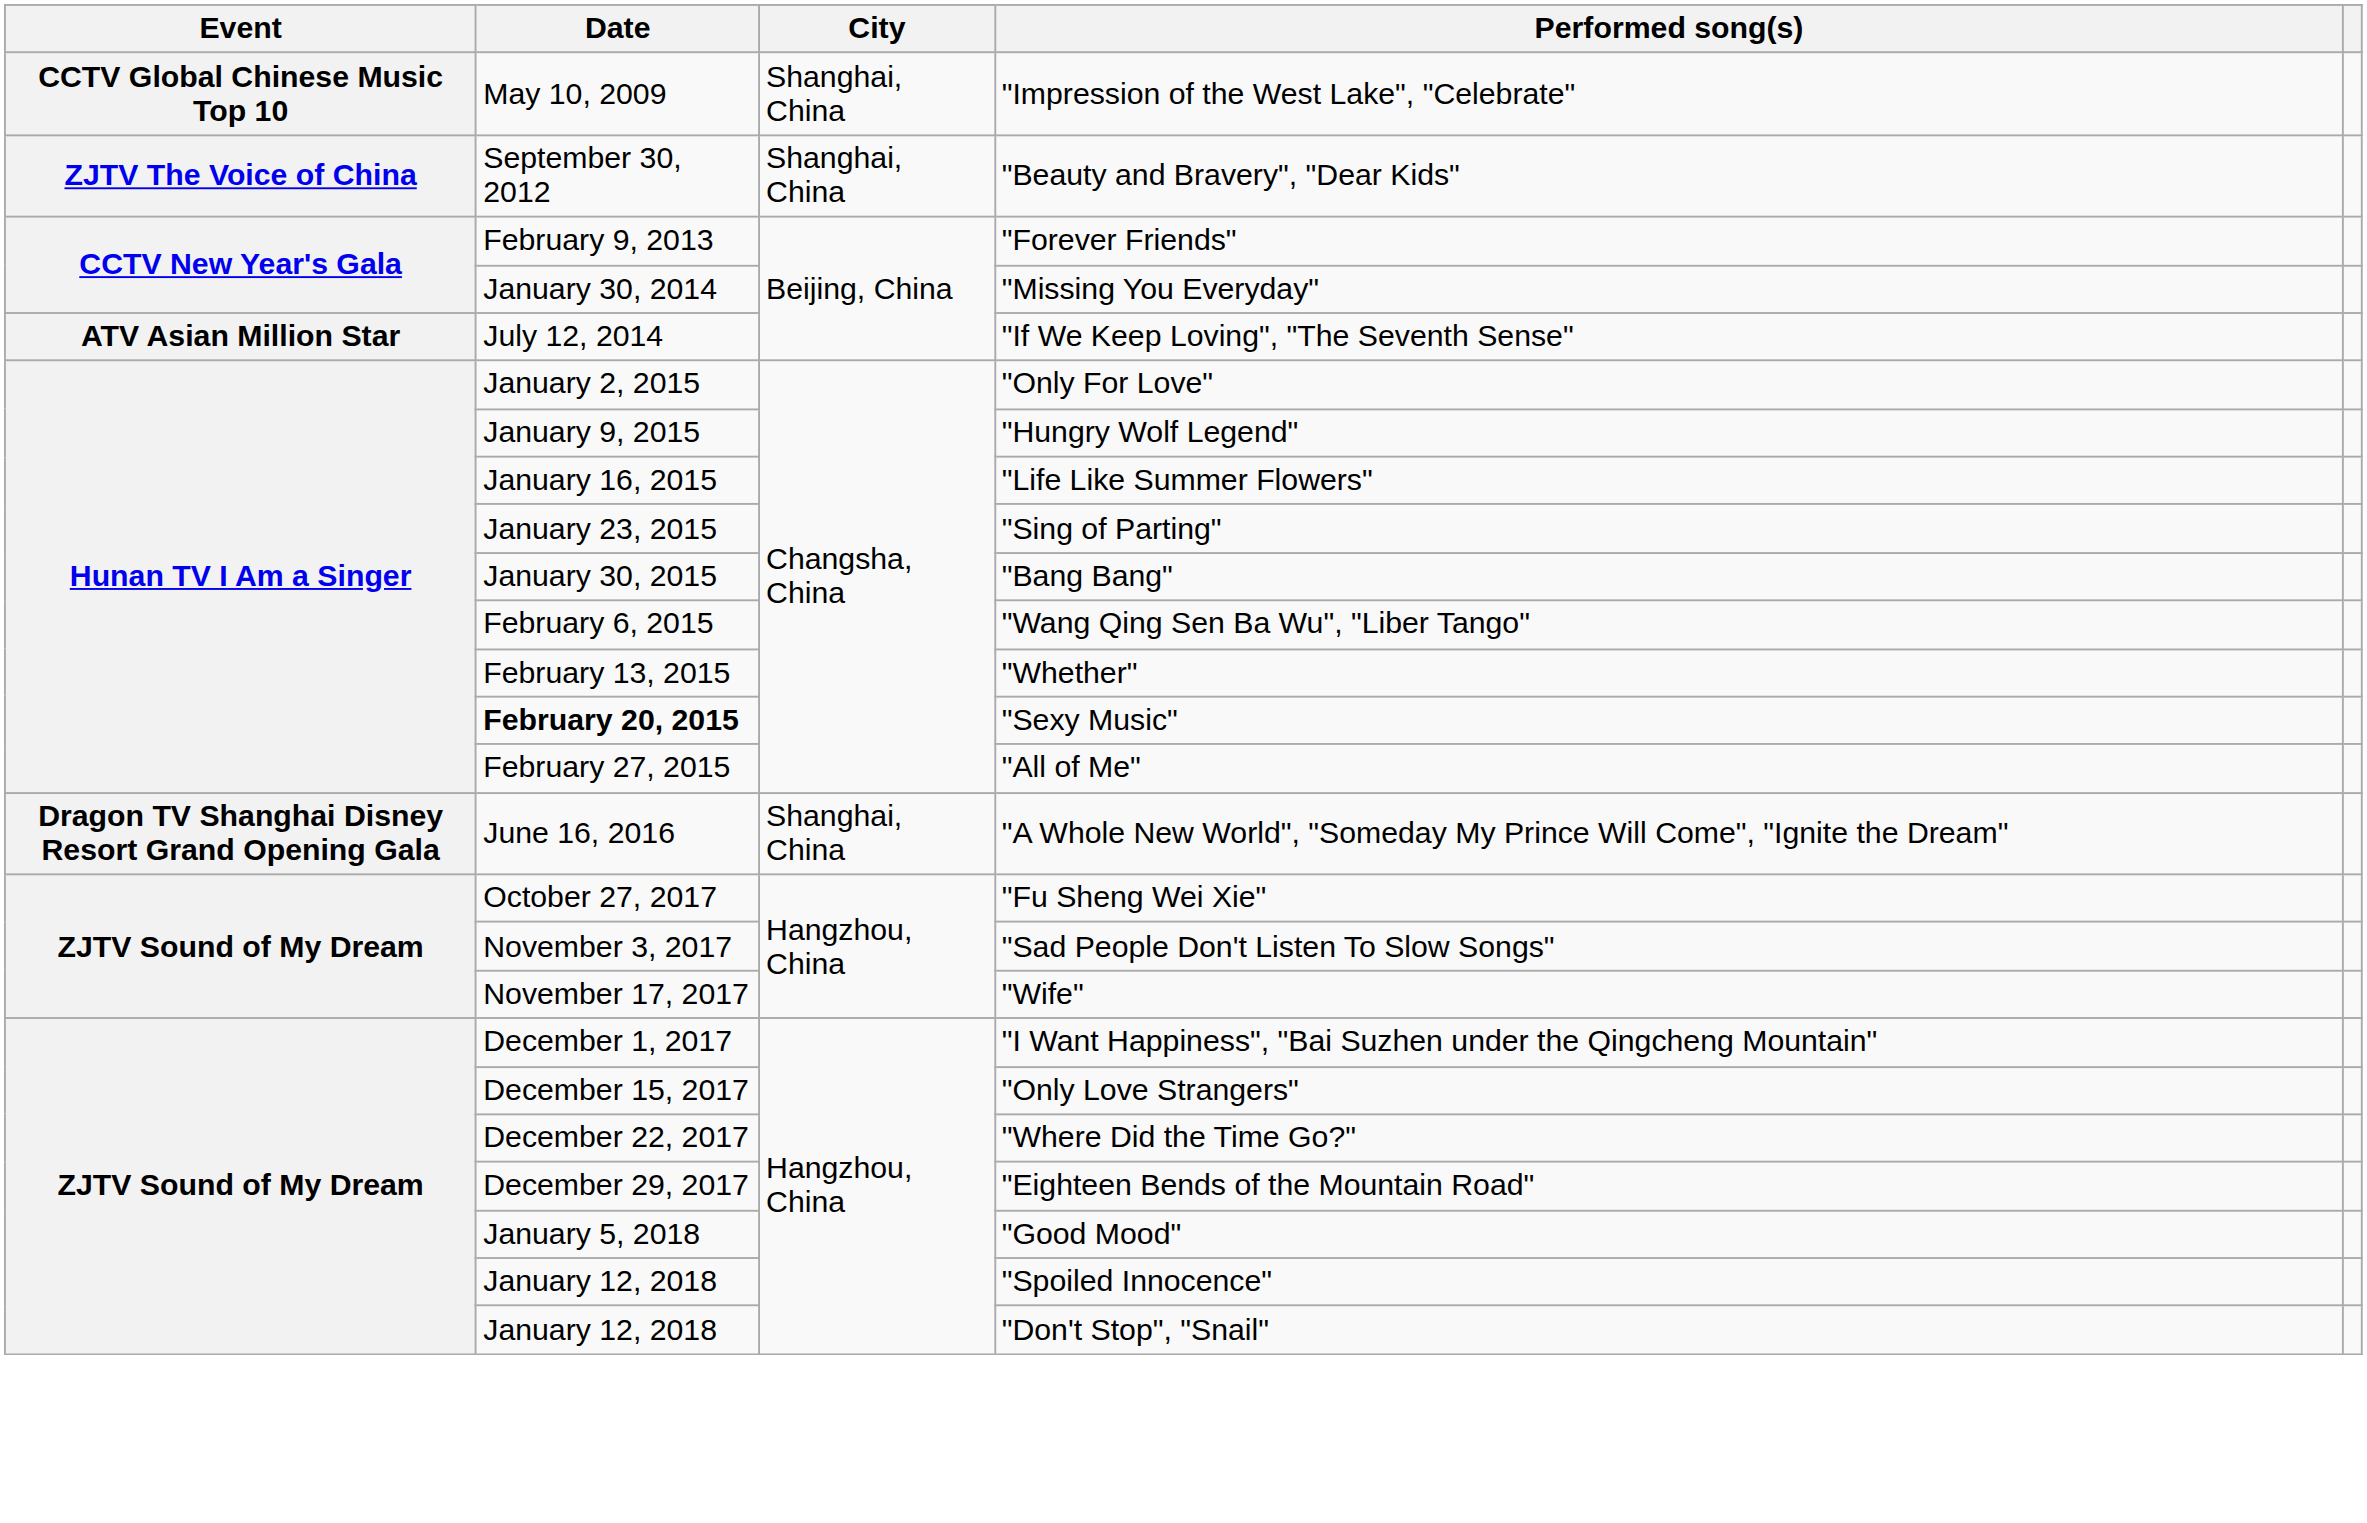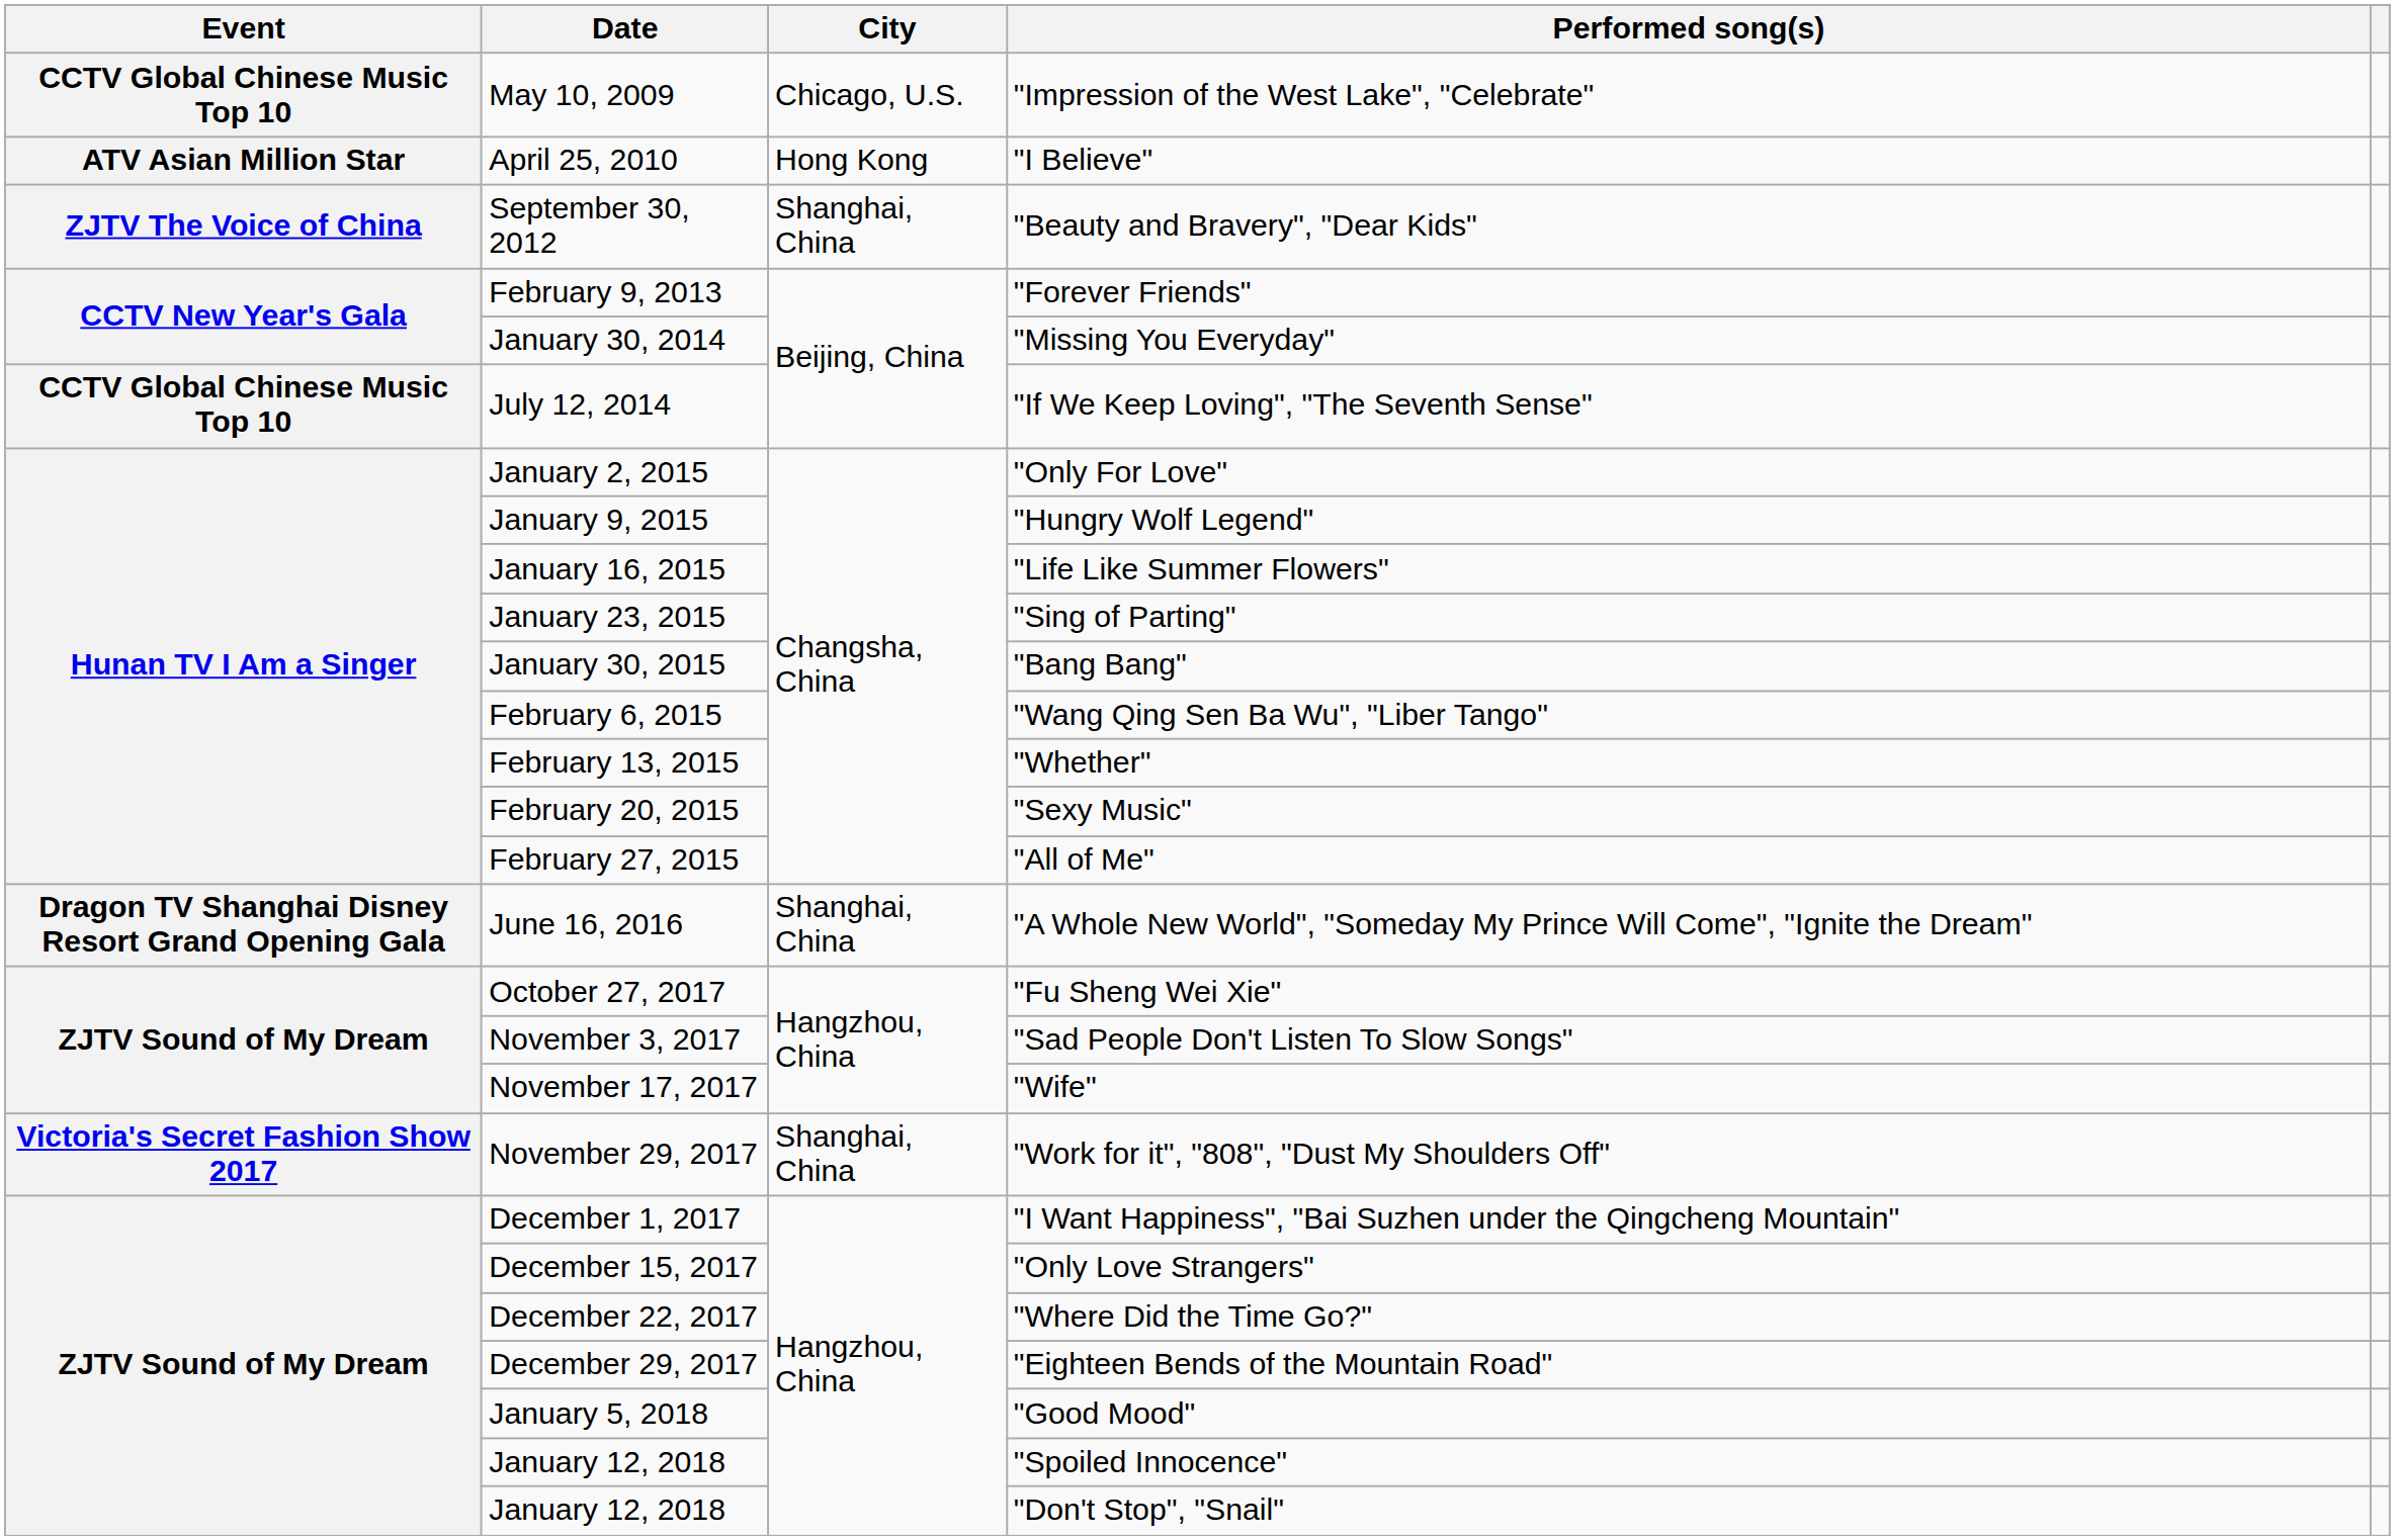 <table class="wikitable plainrowheaders">
 <tr>
 <th style="width:20%;">Event</th>
 <th style="width:12%;">Date</th>
 <th style="width:10%;">City</th>
 <th>Performed song(s)</th>
 <th scope="col" class="unsortable"></th>
 </tr>
 <tr>
 <th scope="row">CCTV Global Chinese Music Top 10</th>
 <td>May 10, 2009</td>
-<td>Shanghai, China</td>
+<td>Chicago, U.S.</td>
 <td>"Impression of the West Lake", "Celebrate"</td>
+<td></td>
+</tr>
+<tr>
+<th scope="row">ATV Asian Million Star</th>
+<td>April 25, 2010</td>
+<td>Hong Kong</td>
+<td>"I Believe"</td>
 <td></td>
 </tr>
 <tr>
 <th scope="row"><a href='#'>ZJTV The Voice of China</a></th>
 <td>September 30, 2012</td>
 <td>Shanghai, China</td>
 <td>"Beauty and Bravery", "Dear Kids"</td>
 <td></td>
 </tr>
 <tr>
 <th rowspan="2" scope="row"><a href='#'>CCTV New Year's Gala</a></th>
 <td>February 9, 2013</td>
 <td rowspan="3">Beijing, China</td>
 <td>"Forever Friends"</td>
 <td></td>
 </tr>
 <tr>
 <td>January 30, 2014</td>
 <td>"Missing You Everyday"</td>
 <td></td>
 </tr>
 <tr>
-<th scope="row">ATV Asian Million Star</th>
+<th scope="row">CCTV Global Chinese Music Top 10</th>
 <td>July 12, 2014</td>
 <td>"If We Keep Loving", "The Seventh Sense"</td>
 <td></td>
 </tr>
 <tr>
 <th rowspan="9" scope="row"><a href='#'>Hunan TV I Am a Singer</a></th>
 <td>January 2, 2015</td>
 <td rowspan="9">Changsha, China</td>
 <td>"Only For Love"</td>
 <td></td>
 </tr>
 <tr>
 <td>January 9, 2015</td>
 <td>"Hungry Wolf Legend"</td>
 <td></td>
 </tr>
 <tr>
 <td>January 16, 2015</td>
 <td>"Life Like Summer Flowers"</td>
 <td></td>
 </tr>
 <tr>
 <td>January 23, 2015</td>
 <td>"Sing of Parting"</td>
 <td></td>
 </tr>
 <tr>
 <td>January 30, 2015</td>
 <td>"Bang Bang"</td>
 <td></td>
 </tr>
 <tr>
 <td>February 6, 2015</td>
 <td>"Wang Qing Sen Ba Wu", "Liber Tango"</td>
 <td></td>
 </tr>
 <tr>
 <td>February 13, 2015</td>
 <td>"Whether"</td>
 <td></td>
 </tr>
 <tr>
-<td><strong>February 20, 2015</strong></td>
+<td>February 20, 2015</td>
 <td>"Sexy Music"</td>
 <td></td>
 </tr>
 <tr>
 <td>February 27, 2015</td>
 <td>"All of Me"</td>
 <td></td>
 </tr>
 <tr>
 <th scope="row">Dragon TV Shanghai Disney Resort Grand Opening Gala</th>
 <td>June 16, 2016</td>
 <td>Shanghai, China</td>
 <td>"A Whole New World", "Someday My Prince Will Come", "Ignite the Dream"</td>
 <td></td>
 </tr>
 <tr>
 <th rowspan="3" scope="row">ZJTV Sound of My Dream</th>
 <td>October 27, 2017</td>
 <td rowspan="3">Hangzhou, China</td>
 <td>"Fu Sheng Wei Xie"</td>
 <td></td>
 </tr>
 <tr>
 <td>November 3, 2017</td>
 <td>"Sad People Don't Listen To Slow Songs"</td>
 <td></td>
 </tr>
 <tr>
 <td>November 17, 2017</td>
 <td>"Wife"</td>
+<td></td>
+</tr>
+<tr>
+<th scope="row"><a href='#'>Victoria's Secret Fashion Show 2017</a></th>
+<td>November 29, 2017</td>
+<td>Shanghai, China</td>
+<td>"Work for it", "808", "Dust My Shoulders Off"</td>
 <td></td>
 </tr>
 <tr>
 <th rowspan="7" scope="row">ZJTV Sound of My Dream</th>
 <td>December 1, 2017</td>
 <td rowspan="7">Hangzhou, China</td>
 <td>"I Want Happiness", "Bai Suzhen under the Qingcheng Mountain"</td>
 <td></td>
 </tr>
 <tr>
 <td>December 15, 2017</td>
 <td>"Only Love Strangers"</td>
 <td></td>
 </tr>
 <tr>
 <td>December 22, 2017</td>
 <td>"Where Did the Time Go?"</td>
 <td></td>
 </tr>
 <tr>
 <td>December 29, 2017</td>
 <td>"Eighteen Bends of the Mountain Road"</td>
 <td></td>
 </tr>
 <tr>
 <td>January 5, 2018</td>
 <td>"Good Mood"</td>
 <td></td>
 </tr>
 <tr>
 <td>January 12, 2018</td>
 <td>"Spoiled Innocence"</td>
 <td></td>
 </tr>
 <tr>
 <td>January 12, 2018</td>
 <td>"Don't Stop", "Snail"</td>
 <td></td>
 </tr>
 </table>
